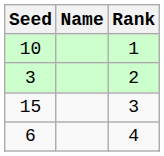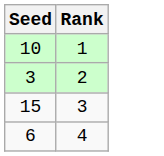 <table class="wikitable" style="text-align:center;">
 <tr>
 <th>Seed</th>
-<th>Name</th>
 <th>Rank</th>
 </tr>
 <tr bgcolor="#ccffcc">
 <td>10</td>
-<td align=left></td>
 <td>1</td>
 </tr>
 <tr bgcolor="#ccffcc">
 <td>3</td>
-<td align=left></td>
 <td>2</td>
 </tr>
 <tr>
 <td>15</td>
-<td align=left></td>
 <td>3</td>
 </tr>
 <tr>
 <td>6</td>
-<td align=left></td>
 <td>4</td>
 </tr>
 </table>
